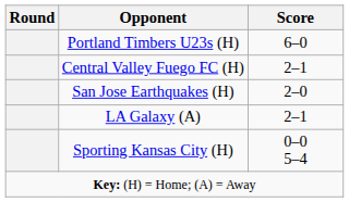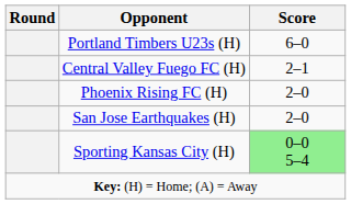 <table class="wikitable plainrowheaders" style="text-align:center; float:right; margin-left:1em">
 <tr>
 <th scope="col" style="width:25px">Round</th>
 <th scope="col">Opponent</th>
 <th scope="col" style="width:90px">Score</th>
 </tr>
 <tr>
 <th scope=row style="text-align:center"></th>
 <td><a href='#'>Portland Timbers U23s</a> (H)</td>
 <td>6–0</td>
 </tr>
 <tr>
 <th scope=row style="text-align:center"></th>
 <td><a href='#'>Central Valley Fuego FC</a> (H)</td>
 <td>2–1</td>
 </tr>
 <tr>
 <th scope=row style="text-align:center"></th>
+<td><a href='#'>Phoenix Rising FC</a> (H)</td>
+<td>2–0</td>
+</tr>
+<tr>
+<th scope=row style="text-align:center"></th>
 <td><a href='#'>San Jose Earthquakes</a> (H)</td>
 <td>2–0</td>
 </tr>
 <tr>
 <th scope=row style="text-align:center"></th>
-<td><a href='#'>LA Galaxy</a> (A)</td>
-<td>2–1</td>
-</tr>
-<tr>
-<th scope=row style="text-align:center"></th>
 <td><a href='#'>Sporting Kansas City</a> (H)</td>
-<td>0–0 <br>5–4 </td>
+<td style="background: lightgreen;">0–0 <br>5–4 </td>
 </tr>
 <tr>
 <td colspan="3"><small><strong>Key:</strong> (H) = Home; (A) = Away</small></td>
 </tr>
 </table>
